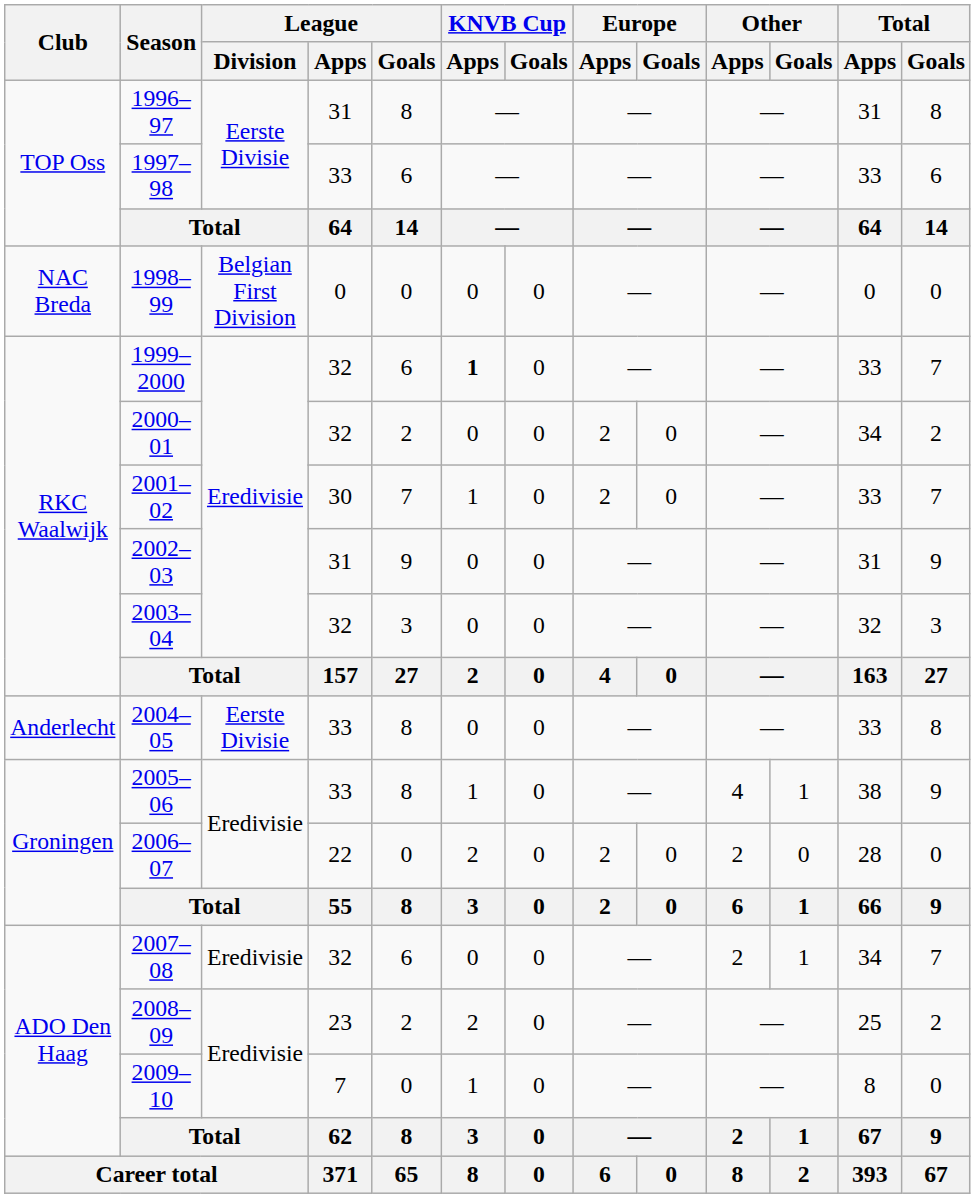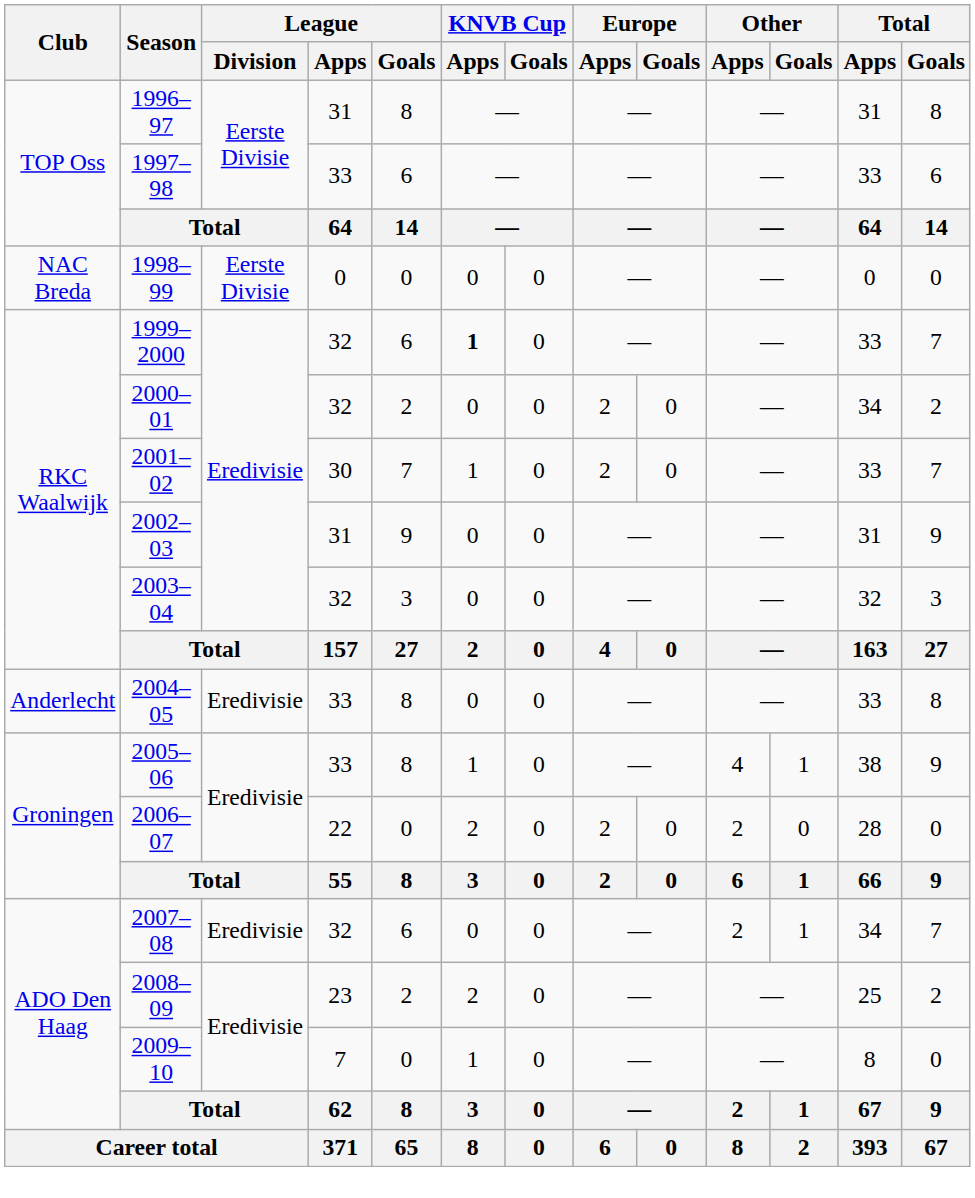 <table class="wikitable" style="text-align:center">
 <tr>
 <th rowspan=2>Club</th>
 <th rowspan=2>Season</th>
 <th colspan=3>League</th>
 <th colspan=2><a href='#'>KNVB Cup</a></th>
 <th colspan=2>Europe</th>
 <th colspan=2>Other</th>
 <th colspan=2>Total</th>
 </tr>
 <tr>
 <th>Division</th>
 <th>Apps</th>
 <th>Goals</th>
 <th>Apps</th>
 <th>Goals</th>
 <th>Apps</th>
 <th>Goals</th>
 <th>Apps</th>
 <th>Goals</th>
 <th>Apps</th>
 <th>Goals</th>
 </tr>
 <tr>
 <td rowspan=3><a href='#'>TOP Oss</a></td>
 <td><a href='#'>1996–97</a></td>
 <td rowspan=2><a href='#'>Eerste Divisie</a></td>
 <td>31</td>
 <td>8</td>
 <td colspan=2>—</td>
 <td colspan=2>—</td>
 <td colspan=2>—</td>
 <td>31</td>
 <td>8</td>
 </tr>
 <tr>
 <td><a href='#'>1997–98</a></td>
 <td>33</td>
 <td>6</td>
 <td colspan=2>—</td>
 <td colspan=2>—</td>
 <td colspan=2>—</td>
 <td>33</td>
 <td>6</td>
 </tr>
 <tr>
 <th colspan=2>Total</th>
 <th>64</th>
 <th>14</th>
 <th colspan=2>—</th>
 <th colspan=2>—</th>
 <th colspan=2>—</th>
 <th>64</th>
 <th>14</th>
 </tr>
 <tr>
 <td><a href='#'>NAC Breda</a></td>
 <td><a href='#'>1998–99</a></td>
-<td><a href='#'>Belgian First Division</a></td>
+<td><a href='#'>Eerste Divisie</a></td>
 <td>0</td>
 <td>0</td>
 <td>0</td>
 <td>0</td>
 <td colspan=2>—</td>
 <td colspan=2>—</td>
 <td>0</td>
 <td>0</td>
 </tr>
 <tr>
 <td rowspan=6><a href='#'>RKC Waalwijk</a></td>
 <td><a href='#'>1999–2000</a></td>
 <td rowspan=5><a href='#'>Eredivisie</a></td>
 <td>32</td>
 <td>6</td>
 <td><strong>1</strong></td>
 <td>0</td>
 <td colspan=2>—</td>
 <td colspan=2>—</td>
 <td>33</td>
 <td>7</td>
 </tr>
 <tr>
 <td><a href='#'>2000–01</a></td>
 <td>32</td>
 <td>2</td>
 <td>0</td>
 <td>0</td>
 <td>2</td>
 <td>0</td>
 <td colspan=2>—</td>
 <td>34</td>
 <td>2</td>
 </tr>
 <tr>
 <td><a href='#'>2001–02</a></td>
 <td>30</td>
 <td>7</td>
 <td>1</td>
 <td>0</td>
 <td>2</td>
 <td>0</td>
 <td colspan=2>—</td>
 <td>33</td>
 <td>7</td>
 </tr>
 <tr>
 <td><a href='#'>2002–03</a></td>
 <td>31</td>
 <td>9</td>
 <td>0</td>
 <td>0</td>
 <td colspan=2>—</td>
 <td colspan=2>—</td>
 <td>31</td>
 <td>9</td>
 </tr>
 <tr>
 <td><a href='#'>2003–04</a></td>
 <td>32</td>
 <td>3</td>
 <td>0</td>
 <td>0</td>
 <td colspan=2>—</td>
 <td colspan=2>—</td>
 <td>32</td>
 <td>3</td>
 </tr>
 <tr>
 <th colspan=2>Total</th>
 <th>157</th>
 <th>27</th>
 <th>2</th>
 <th>0</th>
 <th>4</th>
 <th>0</th>
 <th colspan=2>—</th>
 <th>163</th>
 <th>27</th>
 </tr>
 <tr>
 <td><a href='#'>Anderlecht</a></td>
 <td><a href='#'>2004–05</a></td>
-<td><a href='#'>Eerste Divisie</a></td>
+<td>Eredivisie</td>
 <td>33</td>
 <td>8</td>
 <td>0</td>
 <td>0</td>
 <td colspan=2>—</td>
 <td colspan=2>—</td>
 <td>33</td>
 <td>8</td>
 </tr>
 <tr>
 <td rowspan=3><a href='#'>Groningen</a></td>
 <td><a href='#'>2005–06</a></td>
 <td rowspan=2>Eredivisie</td>
 <td>33</td>
 <td>8</td>
 <td>1</td>
 <td>0</td>
 <td colspan=2>—</td>
 <td>4</td>
 <td>1</td>
 <td>38</td>
 <td>9</td>
 </tr>
 <tr>
 <td><a href='#'>2006–07</a></td>
 <td>22</td>
 <td>0</td>
 <td>2</td>
 <td>0</td>
 <td>2</td>
 <td>0</td>
 <td>2</td>
 <td>0</td>
 <td>28</td>
 <td>0</td>
 </tr>
 <tr>
 <th colspan=2>Total</th>
 <th>55</th>
 <th>8</th>
 <th>3</th>
 <th>0</th>
 <th>2</th>
 <th>0</th>
 <th>6</th>
 <th>1</th>
 <th>66</th>
 <th>9</th>
 </tr>
 <tr>
 <td rowspan=4><a href='#'>ADO Den Haag</a></td>
 <td><a href='#'>2007–08</a></td>
 <td>Eredivisie</td>
 <td>32</td>
 <td>6</td>
 <td>0</td>
 <td>0</td>
 <td colspan="2">—</td>
 <td>2</td>
 <td>1</td>
 <td>34</td>
 <td>7</td>
 </tr>
 <tr>
 <td><a href='#'>2008–09</a></td>
 <td rowspan=2>Eredivisie</td>
 <td>23</td>
 <td>2</td>
 <td>2</td>
 <td>0</td>
 <td colspan="2">—</td>
 <td colspan="2">—</td>
 <td>25</td>
 <td>2</td>
 </tr>
 <tr>
 <td><a href='#'>2009–10</a></td>
 <td>7</td>
 <td>0</td>
 <td>1</td>
 <td>0</td>
 <td colspan="2">—</td>
 <td colspan="2">—</td>
 <td>8</td>
 <td>0</td>
 </tr>
 <tr>
 <th colspan=2>Total</th>
 <th>62</th>
 <th>8</th>
 <th>3</th>
 <th>0</th>
 <th colspan=2>—</th>
 <th>2</th>
 <th>1</th>
 <th>67</th>
 <th>9</th>
 </tr>
 <tr>
 <th colspan="3">Career total</th>
 <th>371</th>
 <th>65</th>
 <th>8</th>
 <th>0</th>
 <th>6</th>
 <th>0</th>
 <th>8</th>
 <th>2</th>
 <th>393</th>
 <th>67</th>
 </tr>
 </table>
